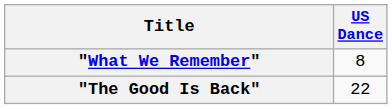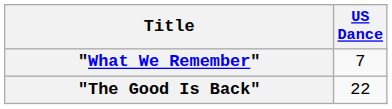 <table class="wikitable plainrowheaders" style="text-align:center;">
 <tr>
 <th scope="col" style="width:19em;">Title</th>
 <th scope="col" style="width:3em;font-size:90%;"><a href='#'>US<br>Dance</a><br></th>
 </tr>
 <tr>
 <th scope="row">"<a href='#'>What We Remember</a>"</th>
-<td>8</td>
+<td>7</td>
 </tr>
 <tr>
 <th scope="row">"The Good Is Back"</th>
 <td>22</td>
 </tr>
 </table>
